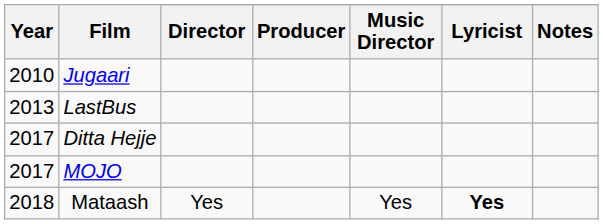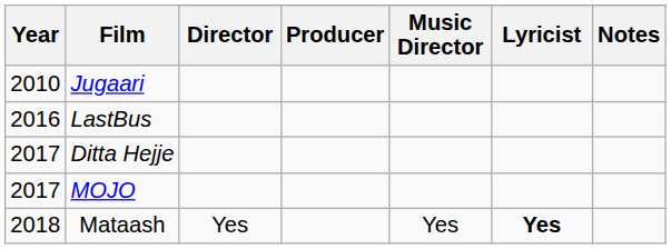 <table class="wikitable">
 <tr>
 <th rowspan="2" style="width:33px;">Year</th>
 <th rowspan="2">Film</th>
 </tr>
 <tr>
 <th width=65>Director</th>
 <th width=65>Producer</th>
 <th width=65>Music Director</th>
 <th width=65>Lyricist</th>
 <th>Notes</th>
 </tr>
 <tr style="text-align:center;">
 <td>2010</td>
 <td style="text-align:left;"><em><a href='#'>Jugaari</a></em></td>
 <td></td>
 <td></td>
 <td></td>
 <td style="text-align:left;"></td>
 <td></td>
 </tr>
 <tr style="text-align:center;">
-<td>2013</td>
+<td>2016</td>
 <td style="text-align:left;"><em>LastBus</em></td>
 <td></td>
 <td></td>
 <td> <em></em></td>
 <td style="text-align:left;"></td>
 <td></td>
 </tr>
 <tr style="text-align:center;">
 <td>2017</td>
 <td style="text-align:left;"><em>Ditta Hejje</em></td>
 <td></td>
 <td></td>
 <td> <em></em></td>
 <td style="text-align:left;"></td>
 <td></td>
 </tr>
 <tr style="text-align:center;">
 <td>2017</td>
 <td style="text-align:left;"><em><a href='#'>MOJO</a></em></td>
 <td></td>
 <td></td>
 <td> <em></em></td>
 <td style="text-align:left;"></td>
 <td></td>
 </tr>
 <tr style="text-align:center;">
 <td>2018</td>
 <td>Mataash</td>
 <td>Yes</td>
 <td></td>
 <td>Yes</td>
 <td><strong>Yes</strong></td>
 </tr>
 </table>
